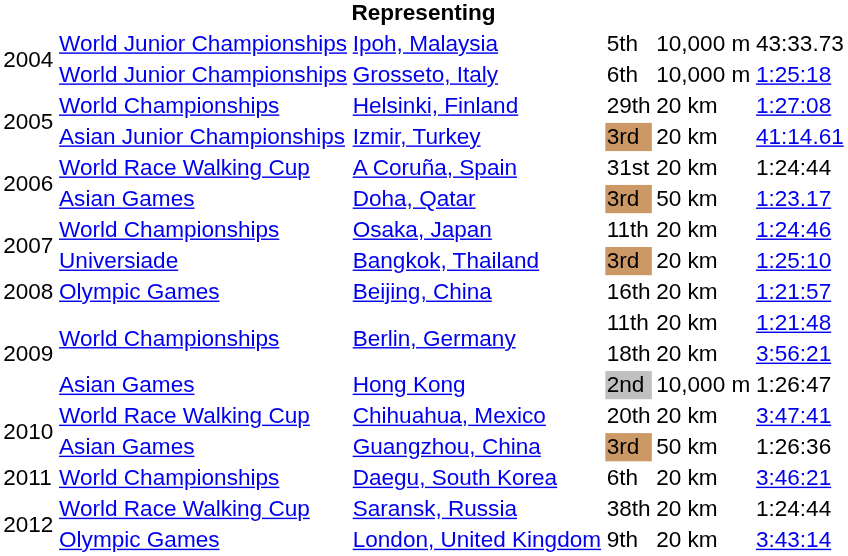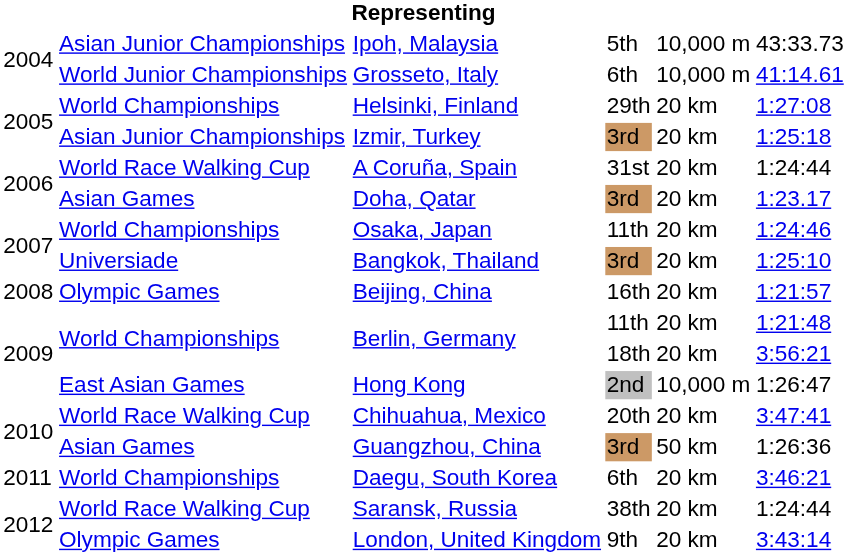 <table>
 <tr>
 <th colspan="6">Representing </th>
 </tr>
 <tr>
 <td rowspan=2>2004</td>
-<td><a href='#'>World Junior Championships</a></td>
+<td><a href='#'>Asian Junior Championships</a></td>
 <td><a href='#'>Ipoh, Malaysia</a></td>
 <td>5th</td>
 <td>10,000 m</td>
 <td>43:33.73</td>
 </tr>
 <tr>
 <td><a href='#'>World Junior Championships</a></td>
 <td><a href='#'>Grosseto, Italy</a></td>
 <td>6th</td>
 <td>10,000 m</td>
-<td><a href='#'>1:25:18</a></td>
+<td><a href='#'>41:14.61</a></td>
 </tr>
 <tr>
 <td rowspan=2>2005</td>
 <td><a href='#'>World Championships</a></td>
 <td><a href='#'>Helsinki, Finland</a></td>
 <td>29th</td>
 <td>20 km</td>
 <td><a href='#'>1:27:08</a></td>
 </tr>
 <tr>
 <td><a href='#'>Asian Junior Championships</a></td>
 <td><a href='#'>Izmir, Turkey</a></td>
 <td bgcolor="cc9966">3rd</td>
 <td>20 km</td>
-<td><a href='#'>41:14.61</a></td>
+<td><a href='#'>1:25:18</a></td>
 </tr>
 <tr>
 <td rowspan=2>2006</td>
 <td><a href='#'>World Race Walking Cup</a></td>
 <td><a href='#'>A Coruña, Spain</a></td>
 <td>31st</td>
 <td>20 km</td>
 <td>1:24:44</td>
 </tr>
 <tr>
 <td><a href='#'>Asian Games</a></td>
 <td><a href='#'>Doha, Qatar</a></td>
 <td bgcolor="cc9966">3rd</td>
-<td>50 km</td>
+<td>20 km</td>
 <td><a href='#'>1:23.17</a></td>
 </tr>
 <tr>
 <td rowspan=2>2007</td>
 <td><a href='#'>World Championships</a></td>
 <td><a href='#'>Osaka, Japan</a></td>
 <td>11th</td>
 <td>20 km</td>
 <td><a href='#'>1:24:46</a></td>
 </tr>
 <tr>
 <td><a href='#'>Universiade</a></td>
 <td><a href='#'>Bangkok, Thailand</a></td>
 <td bgcolor="cc9966">3rd</td>
 <td>20 km</td>
 <td><a href='#'>1:25:10</a></td>
 </tr>
 <tr>
 <td>2008</td>
 <td><a href='#'>Olympic Games</a></td>
 <td><a href='#'>Beijing, China</a></td>
 <td>16th</td>
 <td>20 km</td>
 <td><a href='#'>1:21:57</a></td>
 </tr>
 <tr>
 <td rowspan=3>2009</td>
 <td rowspan=2><a href='#'>World Championships</a></td>
 <td rowspan=2><a href='#'>Berlin, Germany</a></td>
 <td>11th</td>
 <td>20 km</td>
 <td><a href='#'>1:21:48</a></td>
 </tr>
 <tr>
 <td>18th</td>
 <td>20 km</td>
 <td><a href='#'>3:56:21</a></td>
 </tr>
 <tr>
-<td><a href='#'>Asian Games</a></td>
+<td><a href='#'>East Asian Games</a></td>
 <td><a href='#'>Hong Kong</a></td>
 <td bgcolor=silver>2nd</td>
 <td>10,000 m</td>
 <td>1:26:47</td>
 </tr>
 <tr>
 <td rowspan=2>2010</td>
 <td><a href='#'>World Race Walking Cup</a></td>
 <td><a href='#'>Chihuahua, Mexico</a></td>
 <td>20th</td>
 <td>20 km</td>
 <td><a href='#'>3:47:41</a></td>
 </tr>
 <tr>
 <td><a href='#'>Asian Games</a></td>
 <td><a href='#'>Guangzhou, China</a></td>
 <td bgcolor="cc9966">3rd</td>
 <td>50 km</td>
 <td>1:26:36</td>
 </tr>
 <tr>
 <td>2011</td>
 <td><a href='#'>World Championships</a></td>
 <td><a href='#'>Daegu, South Korea</a></td>
 <td>6th</td>
 <td>20 km</td>
 <td><a href='#'>3:46:21</a></td>
 </tr>
 <tr>
 <td rowspan=2>2012</td>
 <td><a href='#'>World Race Walking Cup</a></td>
 <td><a href='#'>Saransk, Russia</a></td>
 <td>38th</td>
 <td>20 km</td>
 <td>1:24:44</td>
 </tr>
 <tr>
 <td><a href='#'>Olympic Games</a></td>
 <td><a href='#'>London, United Kingdom</a></td>
 <td>9th</td>
 <td>20 km</td>
 <td><a href='#'>3:43:14</a></td>
 </tr>
 </table>
